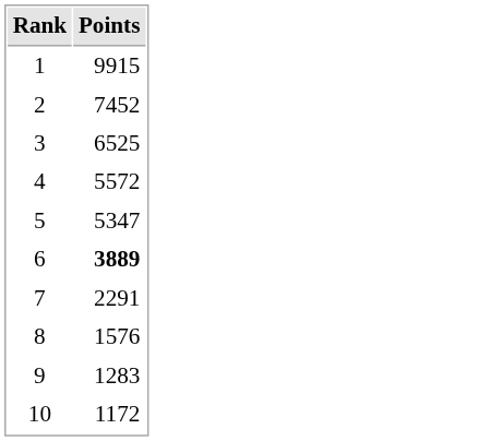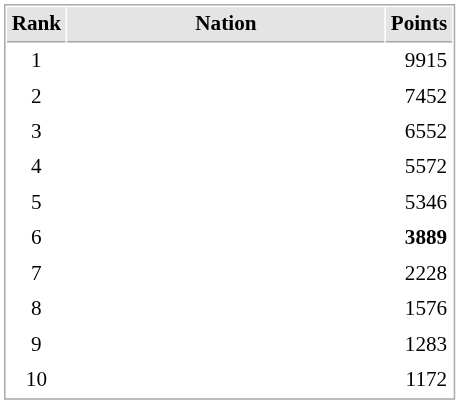 <table cellspacing="1" cellpadding="3" style="border:1px solid #AAAAAA;font-size:86%">
 <tr style="background-color: #E4E4E4;">
 <th style="border-bottom:1px solid #AAAAAA" width=10>Rank</th>
+<th style="border-bottom:1px solid #AAAAAA" width=200>Nation</th>
 <th style="border-bottom:1px solid #AAAAAA" width=20 align=right>Points</th>
 </tr>
 <tr>
 <td align=center>1</td>
+<td><strong></strong></td>
 <td align=right>9915</td>
 </tr>
 <tr>
 <td align=center>2</td>
+<td></td>
 <td align=right>7452</td>
 </tr>
 <tr>
 <td align=center>3</td>
-<td align=right>6525</td>
+<td></td>
+<td align=right>6552</td>
 </tr>
 <tr>
 <td align=center>4</td>
+<td></td>
 <td align=right>5572</td>
 </tr>
 <tr>
 <td align=center>5</td>
-<td align=right>5347</td>
+<td></td>
+<td align=right>5346</td>
 </tr>
 <tr>
 <td align=center>6</td>
+<td></td>
 <td align=right><strong>3889</strong></td>
 </tr>
 <tr>
 <td align=center>7</td>
-<td align=right>2291</td>
+<td></td>
+<td align=right>2228</td>
 </tr>
 <tr>
 <td align=center>8</td>
+<td></td>
 <td align=right>1576</td>
 </tr>
 <tr>
 <td align=center>9</td>
+<td></td>
 <td align=right>1283</td>
 </tr>
 <tr>
 <td align=center>10</td>
+<td></td>
 <td align=right>1172</td>
 </tr>
 </table>
